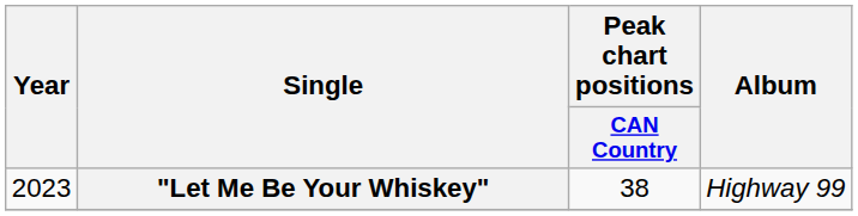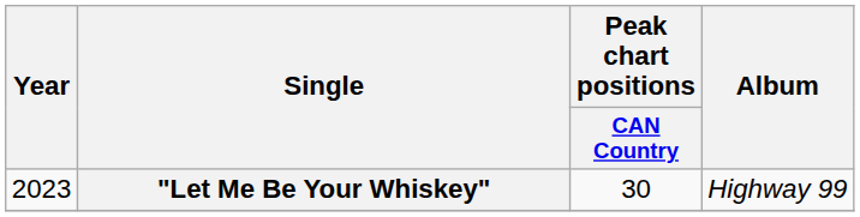 <table class="wikitable plainrowheaders" style="text-align:center;">
 <tr>
 <th rowspan="2">Year</th>
 <th rowspan="2" style="width:18em;">Single</th>
 <th colspan="1">Peak chart positions</th>
 <th rowspan="2">Album</th>
 </tr>
 <tr style="font-size:smaller;">
 <th style="width:4em;"><a href='#'>CAN Country</a><br></th>
 </tr>
 <tr>
 <td>2023</td>
 <th scope="row">"Let Me Be Your Whiskey"</th>
-<td>38</td>
+<td>30</td>
 <td align="left"><em>Highway 99</em></td>
 </tr>
 <tr>
 </tr>
 </table>
